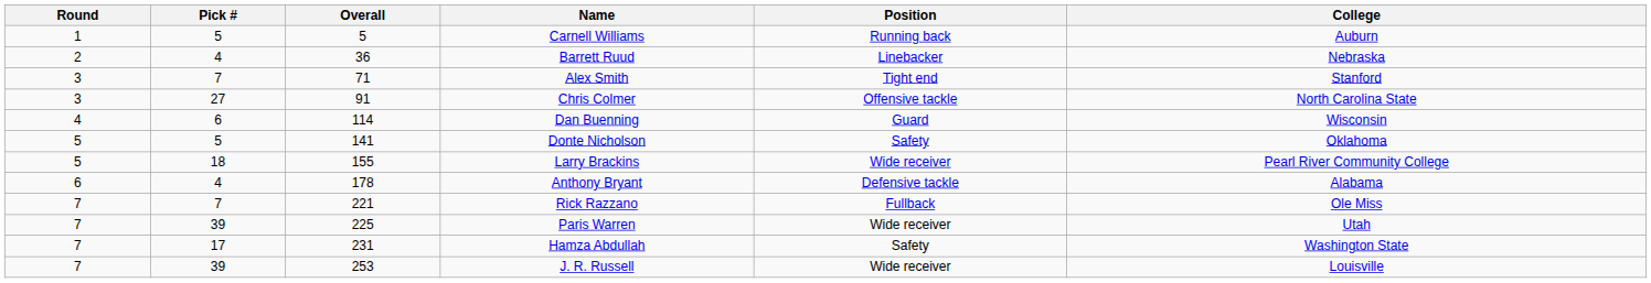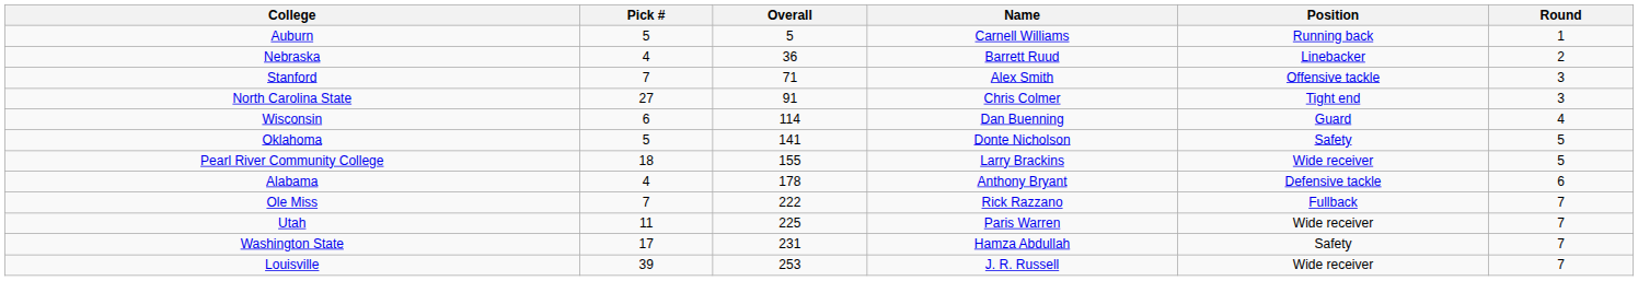 <table class="wikitable sortable sortable" style="width: 100%; text-align:center">
 <tr>
-<th>Round</th>
+<th>College</th>
 <th>Pick #</th>
 <th>Overall</th>
 <th>Name</th>
 <th>Position</th>
-<th>College</th>
+<th>Round</th>
 </tr>
 <tr>
-<td>1</td>
+<td><a href='#'>Auburn</a></td>
 <td>5</td>
 <td>5</td>
 <td><a href='#'>Carnell Williams</a></td>
 <td><a href='#'>Running back</a></td>
-<td><a href='#'>Auburn</a></td>
+<td>1</td>
 </tr>
 <tr>
-<td>2</td>
+<td><a href='#'>Nebraska</a></td>
 <td>4</td>
 <td>36</td>
 <td><a href='#'>Barrett Ruud</a></td>
 <td><a href='#'>Linebacker</a></td>
-<td><a href='#'>Nebraska</a></td>
+<td>2</td>
 </tr>
 <tr>
-<td>3</td>
+<td><a href='#'>Stanford</a></td>
 <td>7</td>
 <td>71</td>
 <td><a href='#'>Alex Smith</a></td>
-<td><a href='#'>Tight end</a></td>
-<td><a href='#'>Stanford</a></td>
+<td><a href='#'>Offensive tackle</a></td>
+<td>3</td>
 </tr>
 <tr>
-<td>3</td>
+<td><a href='#'>North Carolina State</a></td>
 <td>27</td>
 <td>91</td>
 <td><a href='#'>Chris Colmer</a></td>
-<td><a href='#'>Offensive tackle</a></td>
-<td><a href='#'>North Carolina State</a></td>
+<td><a href='#'>Tight end</a></td>
+<td>3</td>
 </tr>
 <tr>
-<td>4</td>
+<td><a href='#'>Wisconsin</a></td>
 <td>6</td>
 <td>114</td>
 <td><a href='#'>Dan Buenning</a></td>
 <td><a href='#'>Guard</a></td>
-<td><a href='#'>Wisconsin</a></td>
+<td>4</td>
 </tr>
 <tr>
-<td>5</td>
+<td><a href='#'>Oklahoma</a></td>
 <td>5</td>
 <td>141</td>
 <td><a href='#'>Donte Nicholson</a></td>
 <td><a href='#'>Safety</a></td>
-<td><a href='#'>Oklahoma</a></td>
+<td>5</td>
 </tr>
 <tr>
-<td>5</td>
+<td><a href='#'>Pearl River Community College</a></td>
 <td>18</td>
 <td>155</td>
 <td><a href='#'>Larry Brackins</a></td>
 <td><a href='#'>Wide receiver</a></td>
-<td><a href='#'>Pearl River Community College</a></td>
+<td>5</td>
 </tr>
 <tr>
-<td>6</td>
+<td><a href='#'>Alabama</a></td>
 <td>4</td>
 <td>178</td>
 <td><a href='#'>Anthony Bryant</a></td>
 <td><a href='#'>Defensive tackle</a></td>
-<td><a href='#'>Alabama</a></td>
+<td>6</td>
 </tr>
 <tr>
+<td><a href='#'>Ole Miss</a></td>
 <td>7</td>
-<td>7</td>
-<td>221</td>
+<td>222</td>
 <td><a href='#'>Rick Razzano</a></td>
 <td><a href='#'>Fullback</a></td>
-<td><a href='#'>Ole Miss</a></td>
+<td>7</td>
 </tr>
 <tr>
-<td>7</td>
-<td>39</td>
+<td><a href='#'>Utah</a></td>
+<td>11</td>
 <td>225</td>
 <td><a href='#'>Paris Warren</a></td>
 <td>Wide receiver</td>
-<td><a href='#'>Utah</a></td>
+<td>7</td>
 </tr>
 <tr>
-<td>7</td>
+<td><a href='#'>Washington State</a></td>
 <td>17</td>
 <td>231</td>
 <td><a href='#'>Hamza Abdullah</a></td>
 <td>Safety</td>
-<td><a href='#'>Washington State</a></td>
+<td>7</td>
 </tr>
 <tr>
-<td>7</td>
+<td><a href='#'>Louisville</a></td>
 <td>39</td>
 <td>253</td>
 <td><a href='#'>J. R. Russell</a></td>
 <td>Wide receiver</td>
-<td><a href='#'>Louisville</a></td>
+<td>7</td>
 </tr>
 </table>
